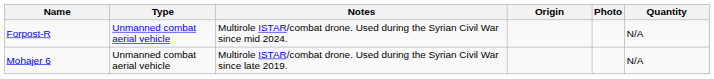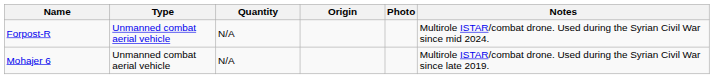 <table class="wikitable" style="width:90%;">
 <tr>
 <th style="width:15%;">Name</th>
 <th style="width:15%;">Type</th>
-<th>Notes</th>
+<th style="width:12%;">Quantity</th>
 <th style="width:12%;">Origin</th>
 <th>Photo</th>
-<th style="width:12%;">Quantity</th>
+<th>Notes</th>
 </tr>
 <tr>
 <td><a href='#'>Forpost-R</a></td>
 <td><a href='#'>Unmanned combat aerial vehicle</a></td>
-<td>Multirole <a href='#'>ISTAR</a>/combat drone. Used during the Syrian Civil War since mid 2024.</td>
+<td>N/A</td>
 <td></td>
 <td></td>
-<td>N/A</td>
+<td>Multirole <a href='#'>ISTAR</a>/combat drone. Used during the Syrian Civil War since mid 2024.</td>
 </tr>
 <tr>
 <td><a href='#'>Mohajer 6</a></td>
 <td>Unmanned combat aerial vehicle</td>
-<td>Multirole <a href='#'>ISTAR</a>/combat drone. Used during the Syrian Civil War since late 2019.</td>
+<td>N/A</td>
 <td></td>
 <td></td>
-<td>N/A</td>
+<td>Multirole <a href='#'>ISTAR</a>/combat drone. Used during the Syrian Civil War since late 2019.</td>
 </tr>
 </table>
